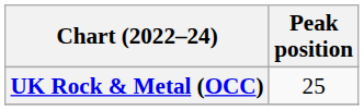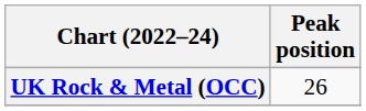 <table class="wikitable sortable plainrowheaders" style="text-align: center">
 <tr>
 <th scope="col">Chart (2022–24)</th>
 <th scope="col">Peak<br>position</th>
 </tr>
 <tr>
 </tr>
 <tr>
 <th scope="row"><a href='#'>UK Rock & Metal</a> (<a href='#'>OCC</a>)</th>
-<td>25</td>
+<td>26</td>
 </tr>
 <tr>
 </tr>
 <tr>
 </tr>
 <tr>
 </tr>
 </table>
